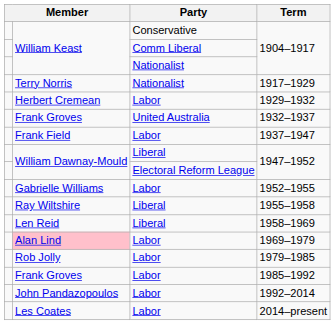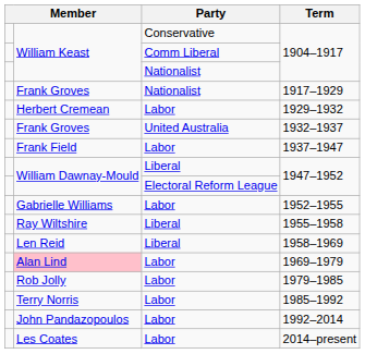 <table class="wikitable">
 <tr>
 <th colspan="2">Member</th>
 <th>Party</th>
 <th>Term</th>
 </tr>
 <tr>
 <td> </td>
 <td rowspan="3"><a href='#'>William Keast</a></td>
 <td>Conservative</td>
 <td rowspan="3">1904–1917</td>
 </tr>
 <tr>
 <td> </td>
 <td><a href='#'>Comm Liberal</a></td>
 </tr>
 <tr>
 <td> </td>
 <td><a href='#'>Nationalist</a></td>
 </tr>
 <tr>
 <td> </td>
-<td><a href='#'>Terry Norris</a></td>
+<td><a href='#'>Frank Groves</a></td>
 <td><a href='#'>Nationalist</a></td>
 <td>1917–1929</td>
 </tr>
 <tr>
 <td> </td>
 <td><a href='#'>Herbert Cremean</a></td>
 <td><a href='#'>Labor</a></td>
 <td>1929–1932</td>
 </tr>
 <tr>
 <td> </td>
 <td><a href='#'>Frank Groves</a></td>
 <td><a href='#'>United Australia</a></td>
 <td>1932–1937</td>
 </tr>
 <tr>
 <td> </td>
 <td><a href='#'>Frank Field</a></td>
 <td><a href='#'>Labor</a></td>
 <td>1937–1947</td>
 </tr>
 <tr>
 <td> </td>
 <td rowspan="2"><a href='#'>William Dawnay-Mould</a></td>
 <td><a href='#'>Liberal</a></td>
 <td rowspan="2">1947–1952</td>
 </tr>
 <tr>
 <td> </td>
 <td><a href='#'>Electoral Reform League</a></td>
 </tr>
 <tr>
 <td> </td>
 <td><a href='#'>Gabrielle Williams</a></td>
 <td><a href='#'>Labor</a></td>
 <td>1952–1955</td>
 </tr>
 <tr>
 <td> </td>
 <td><a href='#'>Ray Wiltshire</a></td>
 <td><a href='#'>Liberal</a></td>
 <td>1955–1958</td>
 </tr>
 <tr>
 <td> </td>
 <td><a href='#'>Len Reid</a></td>
 <td><a href='#'>Liberal</a></td>
 <td>1958–1969</td>
 </tr>
 <tr>
 <td> </td>
 <td style="background: pink;"><a href='#'>Alan Lind</a></td>
 <td><a href='#'>Labor</a></td>
 <td>1969–1979</td>
 </tr>
 <tr>
 <td> </td>
 <td><a href='#'>Rob Jolly</a></td>
 <td><a href='#'>Labor</a></td>
 <td>1979–1985</td>
 </tr>
 <tr>
 <td> </td>
-<td><a href='#'>Frank Groves</a></td>
+<td><a href='#'>Terry Norris</a></td>
 <td><a href='#'>Labor</a></td>
 <td>1985–1992</td>
 </tr>
 <tr>
 <td> </td>
 <td><a href='#'>John Pandazopoulos</a></td>
 <td><a href='#'>Labor</a></td>
 <td>1992–2014</td>
 </tr>
 <tr>
 <td> </td>
 <td><a href='#'>Les Coates</a></td>
 <td><a href='#'>Labor</a></td>
 <td>2014–present</td>
 </tr>
 </table>
